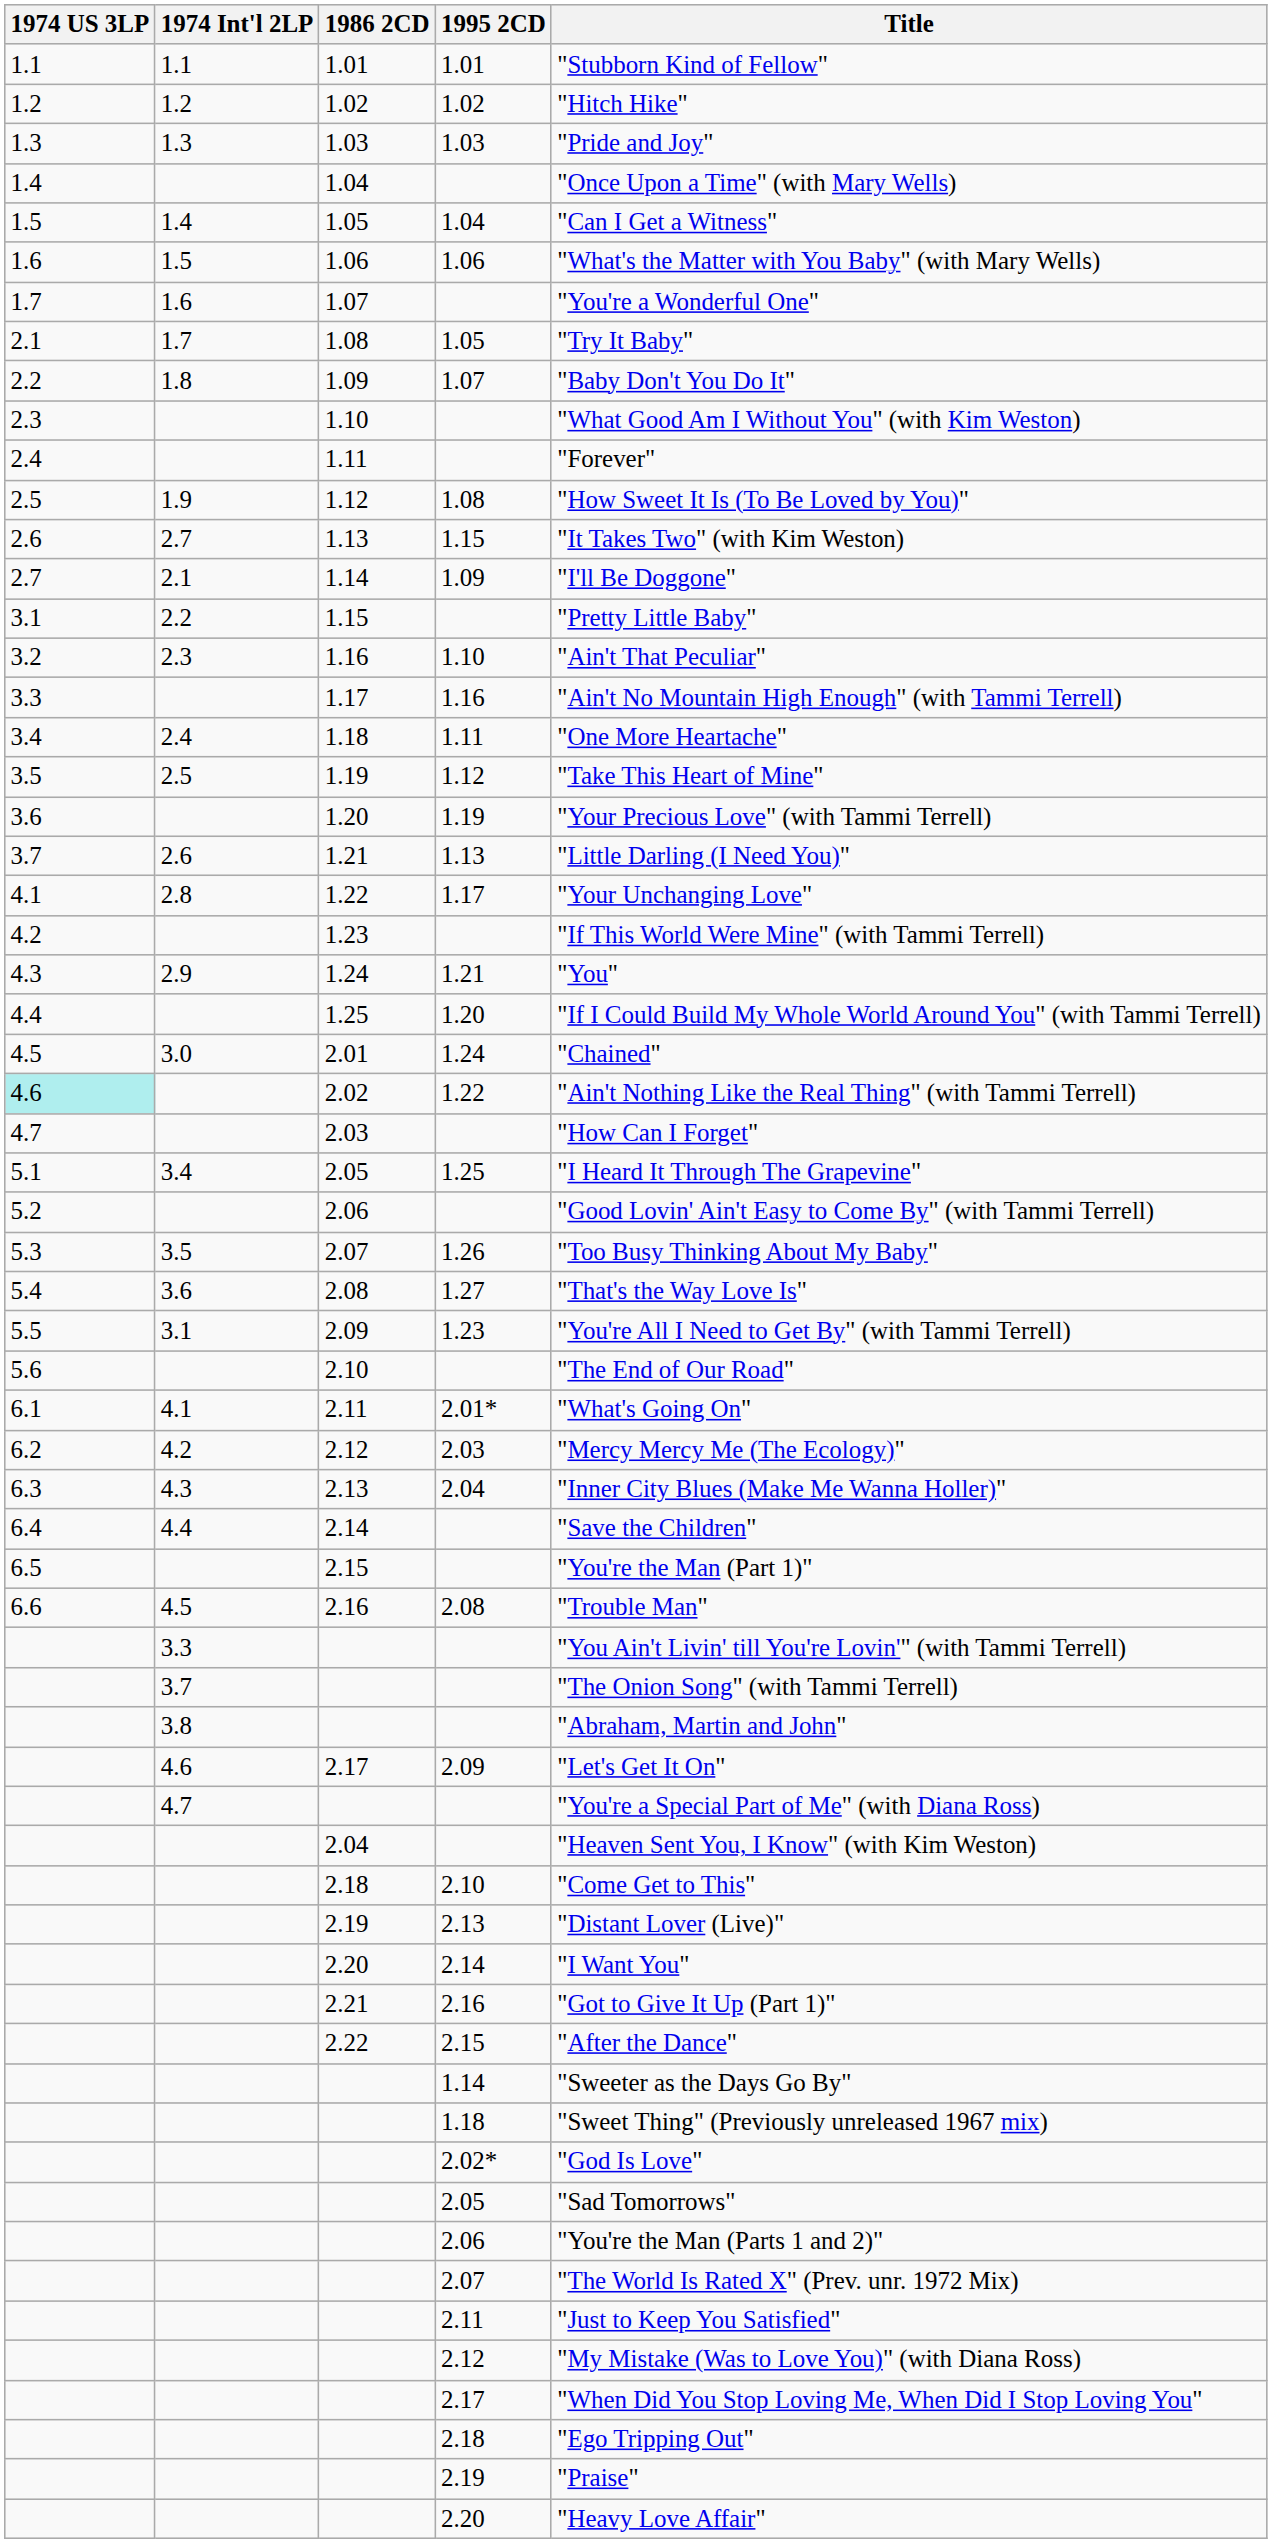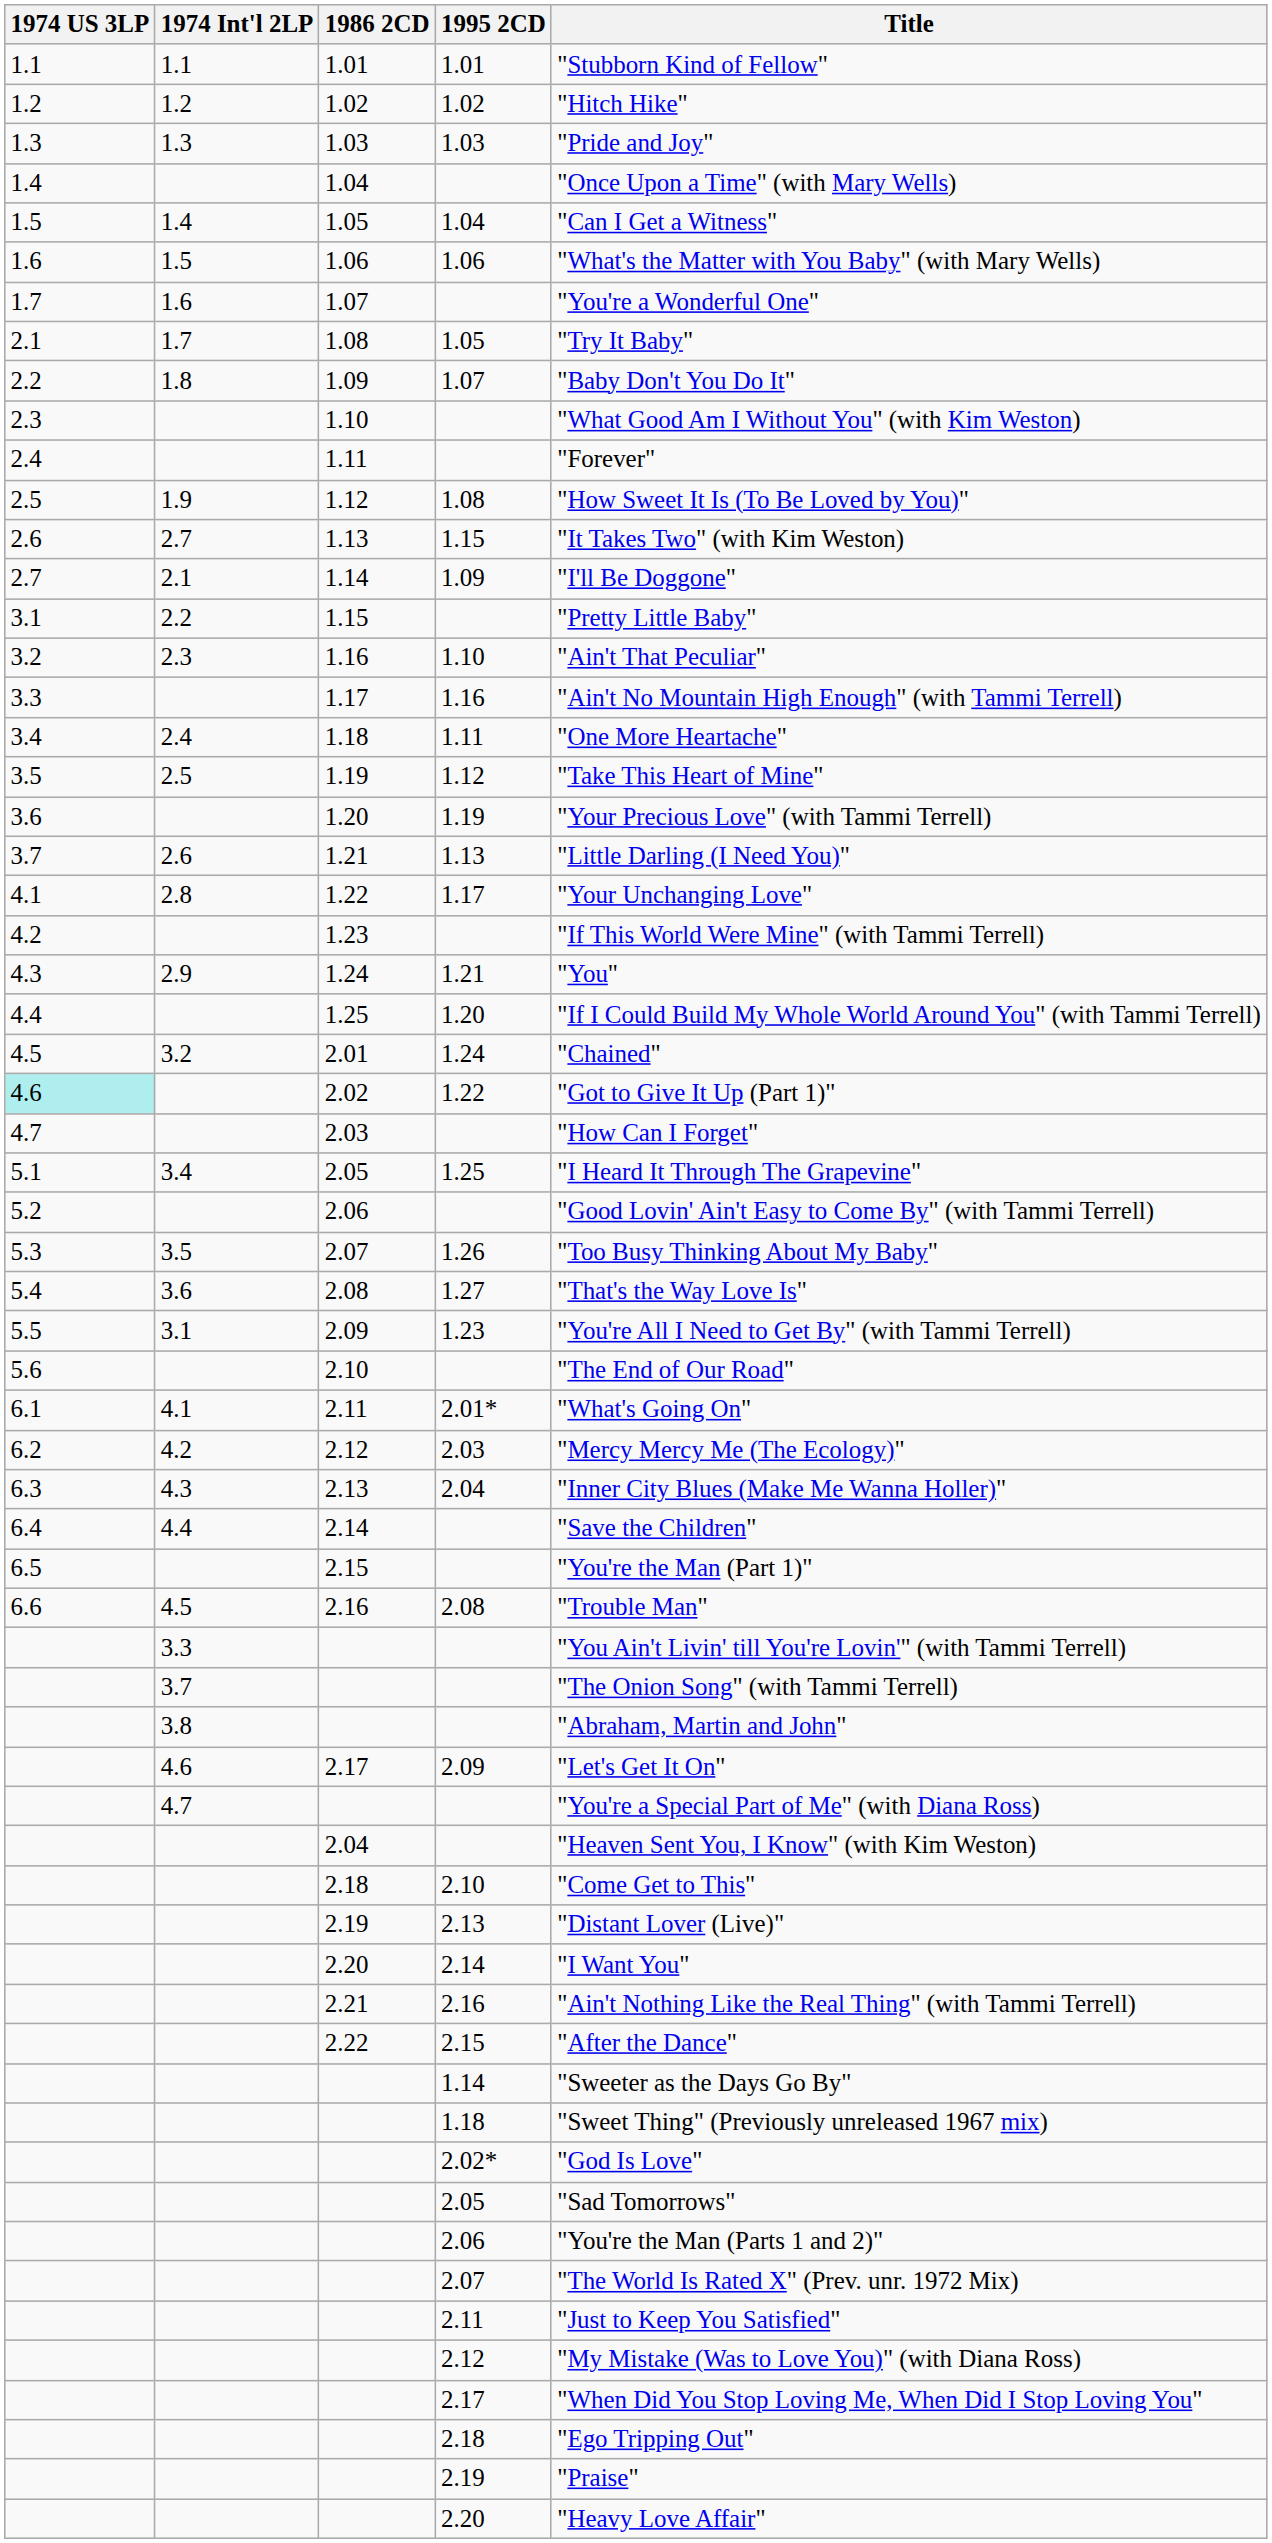 <table class="wikitable sortable" border="1">
 <tr>
 <th>1974 US 3LP</th>
 <th>1974 Int'l 2LP</th>
 <th>1986 2CD</th>
 <th>1995 2CD</th>
 <th class="unsortable">Title</th>
 </tr>
 <tr>
 <td>1.1</td>
 <td>1.1</td>
 <td>1.01</td>
 <td>1.01</td>
 <td>"<a href='#'>Stubborn Kind of Fellow</a>"</td>
 </tr>
 <tr>
 <td>1.2</td>
 <td>1.2</td>
 <td>1.02</td>
 <td>1.02</td>
 <td>"<a href='#'>Hitch Hike</a>"</td>
 </tr>
 <tr>
 <td>1.3</td>
 <td>1.3</td>
 <td>1.03</td>
 <td>1.03</td>
 <td>"<a href='#'>Pride and Joy</a>"</td>
 </tr>
 <tr>
 <td>1.4</td>
 <td></td>
 <td>1.04</td>
 <td></td>
 <td>"<a href='#'>Once Upon a Time</a>" (with <a href='#'>Mary Wells</a>)</td>
 </tr>
 <tr>
 <td>1.5</td>
 <td>1.4</td>
 <td>1.05</td>
 <td>1.04</td>
 <td>"<a href='#'>Can I Get a Witness</a>"</td>
 </tr>
 <tr>
 <td>1.6</td>
 <td>1.5</td>
 <td>1.06</td>
 <td>1.06</td>
 <td>"<a href='#'>What's the Matter with You Baby</a>" (with Mary Wells)</td>
 </tr>
 <tr>
 <td>1.7</td>
 <td>1.6</td>
 <td>1.07</td>
 <td></td>
 <td>"<a href='#'>You're a Wonderful One</a>"</td>
 </tr>
 <tr>
 <td>2.1</td>
 <td>1.7</td>
 <td>1.08</td>
 <td>1.05</td>
 <td>"<a href='#'>Try It Baby</a>"</td>
 </tr>
 <tr>
 <td>2.2</td>
 <td>1.8</td>
 <td>1.09</td>
 <td>1.07</td>
 <td>"<a href='#'>Baby Don't You Do It</a>"</td>
 </tr>
 <tr>
 <td>2.3</td>
 <td></td>
 <td>1.10</td>
 <td></td>
 <td>"<a href='#'>What Good Am I Without You</a>" (with <a href='#'>Kim Weston</a>)</td>
 </tr>
 <tr>
 <td>2.4</td>
 <td></td>
 <td>1.11</td>
 <td></td>
 <td>"Forever"</td>
 </tr>
 <tr>
 <td>2.5</td>
 <td>1.9</td>
 <td>1.12</td>
 <td>1.08</td>
 <td>"<a href='#'>How Sweet It Is (To Be Loved by You)</a>"</td>
 </tr>
 <tr>
 <td>2.6</td>
 <td>2.7</td>
 <td>1.13</td>
 <td>1.15</td>
 <td>"<a href='#'>It Takes Two</a>" (with Kim Weston)</td>
 </tr>
 <tr>
 <td>2.7</td>
 <td>2.1</td>
 <td>1.14</td>
 <td>1.09</td>
 <td>"<a href='#'>I'll Be Doggone</a>"</td>
 </tr>
 <tr>
 <td>3.1</td>
 <td>2.2</td>
 <td>1.15</td>
 <td></td>
 <td>"<a href='#'>Pretty Little Baby</a>"</td>
 </tr>
 <tr>
 <td>3.2</td>
 <td>2.3</td>
 <td>1.16</td>
 <td>1.10</td>
 <td>"<a href='#'>Ain't That Peculiar</a>"</td>
 </tr>
 <tr>
 <td>3.3</td>
 <td></td>
 <td>1.17</td>
 <td>1.16</td>
 <td>"<a href='#'>Ain't No Mountain High Enough</a>" (with <a href='#'>Tammi Terrell</a>)</td>
 </tr>
 <tr>
 <td>3.4</td>
 <td>2.4</td>
 <td>1.18</td>
 <td>1.11</td>
 <td>"<a href='#'>One More Heartache</a>"</td>
 </tr>
 <tr>
 <td>3.5</td>
 <td>2.5</td>
 <td>1.19</td>
 <td>1.12</td>
 <td>"<a href='#'>Take This Heart of Mine</a>"</td>
 </tr>
 <tr>
 <td>3.6</td>
 <td></td>
 <td>1.20</td>
 <td>1.19</td>
 <td>"<a href='#'>Your Precious Love</a>" (with Tammi Terrell)</td>
 </tr>
 <tr>
 <td>3.7</td>
 <td>2.6</td>
 <td>1.21</td>
 <td>1.13</td>
 <td>"<a href='#'>Little Darling (I Need You)</a>"</td>
 </tr>
 <tr>
 <td>4.1</td>
 <td>2.8</td>
 <td>1.22</td>
 <td>1.17</td>
 <td>"<a href='#'>Your Unchanging Love</a>"</td>
 </tr>
 <tr>
 <td>4.2</td>
 <td></td>
 <td>1.23</td>
 <td></td>
 <td>"<a href='#'>If This World Were Mine</a>" (with Tammi Terrell)</td>
 </tr>
 <tr>
 <td>4.3</td>
 <td>2.9</td>
 <td>1.24</td>
 <td>1.21</td>
 <td>"<a href='#'>You</a>"</td>
 </tr>
 <tr>
 <td>4.4</td>
 <td></td>
 <td>1.25</td>
 <td>1.20</td>
 <td>"<a href='#'>If I Could Build My Whole World Around You</a>" (with Tammi Terrell)</td>
 </tr>
 <tr>
 <td>4.5</td>
-<td>3.0</td>
+<td>3.2</td>
 <td>2.01</td>
 <td>1.24</td>
 <td>"<a href='#'>Chained</a>"</td>
 </tr>
 <tr>
 <td style="background: paleturquoise;">4.6</td>
 <td></td>
 <td>2.02</td>
 <td>1.22</td>
-<td>"<a href='#'>Ain't Nothing Like the Real Thing</a>" (with Tammi Terrell)</td>
+<td>"<a href='#'>Got to Give It Up</a> (Part 1)"</td>
 </tr>
 <tr>
 <td>4.7</td>
 <td></td>
 <td>2.03</td>
 <td></td>
 <td>"<a href='#'>How Can I Forget</a>"</td>
 </tr>
 <tr>
 <td>5.1</td>
 <td>3.4</td>
 <td>2.05</td>
 <td>1.25</td>
 <td>"<a href='#'>I Heard It Through The Grapevine</a>"</td>
 </tr>
 <tr>
 <td>5.2</td>
 <td></td>
 <td>2.06</td>
 <td></td>
 <td>"<a href='#'>Good Lovin' Ain't Easy to Come By</a>" (with Tammi Terrell)</td>
 </tr>
 <tr>
 <td>5.3</td>
 <td>3.5</td>
 <td>2.07</td>
 <td>1.26</td>
 <td>"<a href='#'>Too Busy Thinking About My Baby</a>"</td>
 </tr>
 <tr>
 <td>5.4</td>
 <td>3.6</td>
 <td>2.08</td>
 <td>1.27</td>
 <td>"<a href='#'>That's the Way Love Is</a>"</td>
 </tr>
 <tr>
 <td>5.5</td>
 <td>3.1</td>
 <td>2.09</td>
 <td>1.23</td>
 <td>"<a href='#'>You're All I Need to Get By</a>" (with Tammi Terrell)</td>
 </tr>
 <tr>
 <td>5.6</td>
 <td></td>
 <td>2.10</td>
 <td></td>
 <td>"<a href='#'>The End of Our Road</a>"</td>
 </tr>
 <tr>
 <td>6.1</td>
 <td>4.1</td>
 <td>2.11</td>
 <td>2.01*</td>
 <td>"<a href='#'>What's Going On</a>"</td>
 </tr>
 <tr>
 <td>6.2</td>
 <td>4.2</td>
 <td>2.12</td>
 <td>2.03</td>
 <td>"<a href='#'>Mercy Mercy Me (The Ecology)</a>"</td>
 </tr>
 <tr>
 <td>6.3</td>
 <td>4.3</td>
 <td>2.13</td>
 <td>2.04</td>
 <td>"<a href='#'>Inner City Blues (Make Me Wanna Holler)</a>"</td>
 </tr>
 <tr>
 <td>6.4</td>
 <td>4.4</td>
 <td>2.14</td>
 <td></td>
 <td>"<a href='#'>Save the Children</a>"</td>
 </tr>
 <tr>
 <td>6.5</td>
 <td></td>
 <td>2.15</td>
 <td></td>
 <td>"<a href='#'>You're the Man</a> (Part 1)"</td>
 </tr>
 <tr>
 <td>6.6</td>
 <td>4.5</td>
 <td>2.16</td>
 <td>2.08</td>
 <td>"<a href='#'>Trouble Man</a>"</td>
 </tr>
 <tr>
 <td></td>
 <td>3.3</td>
 <td></td>
 <td></td>
 <td>"<a href='#'>You Ain't Livin' till You're Lovin'</a>" (with Tammi Terrell)</td>
 </tr>
 <tr>
 <td></td>
 <td>3.7</td>
 <td></td>
 <td></td>
 <td>"<a href='#'>The Onion Song</a>" (with Tammi Terrell)</td>
 </tr>
 <tr>
 <td></td>
 <td>3.8</td>
 <td></td>
 <td></td>
 <td>"<a href='#'>Abraham, Martin and John</a>"</td>
 </tr>
 <tr>
 <td></td>
 <td>4.6</td>
 <td>2.17</td>
 <td>2.09</td>
 <td>"<a href='#'>Let's Get It On</a>"</td>
 </tr>
 <tr>
 <td></td>
 <td>4.7</td>
 <td></td>
 <td></td>
 <td>"<a href='#'>You're a Special Part of Me</a>" (with <a href='#'>Diana Ross</a>)</td>
 </tr>
 <tr>
 <td></td>
 <td></td>
 <td>2.04</td>
 <td></td>
 <td>"<a href='#'>Heaven Sent You, I Know</a>" (with Kim Weston)</td>
 </tr>
 <tr>
 <td></td>
 <td></td>
 <td>2.18</td>
 <td>2.10</td>
 <td>"<a href='#'>Come Get to This</a>"</td>
 </tr>
 <tr>
 <td></td>
 <td></td>
 <td>2.19</td>
 <td>2.13</td>
 <td>"<a href='#'>Distant Lover</a> (Live)"</td>
 </tr>
 <tr>
 <td></td>
 <td></td>
 <td>2.20</td>
 <td>2.14</td>
 <td>"<a href='#'>I Want You</a>"</td>
 </tr>
 <tr>
 <td></td>
 <td></td>
 <td>2.21</td>
 <td>2.16</td>
-<td>"<a href='#'>Got to Give It Up</a> (Part 1)"</td>
+<td>"<a href='#'>Ain't Nothing Like the Real Thing</a>" (with Tammi Terrell)</td>
 </tr>
 <tr>
 <td></td>
 <td></td>
 <td>2.22</td>
 <td>2.15</td>
 <td>"<a href='#'>After the Dance</a>"</td>
 </tr>
 <tr>
 <td></td>
 <td></td>
 <td></td>
 <td>1.14</td>
 <td>"Sweeter as the Days Go By"</td>
 </tr>
 <tr>
 <td></td>
 <td></td>
 <td></td>
 <td>1.18</td>
 <td>"Sweet Thing" (Previously unreleased 1967 <a href='#'>mix</a>)</td>
 </tr>
 <tr>
 <td></td>
 <td></td>
 <td></td>
 <td>2.02*</td>
 <td>"<a href='#'>God Is Love</a>"</td>
 </tr>
 <tr>
 <td></td>
 <td></td>
 <td></td>
 <td>2.05</td>
 <td>"Sad Tomorrows"</td>
 </tr>
 <tr>
 <td></td>
 <td></td>
 <td></td>
 <td>2.06</td>
 <td>"You're the Man (Parts 1 and 2)"</td>
 </tr>
 <tr>
 <td></td>
 <td></td>
 <td></td>
 <td>2.07</td>
 <td>"<a href='#'>The World Is Rated X</a>" (Prev. unr. 1972 Mix)</td>
 </tr>
 <tr>
 <td></td>
 <td></td>
 <td></td>
 <td>2.11</td>
 <td>"<a href='#'>Just to Keep You Satisfied</a>"</td>
 </tr>
 <tr>
 <td></td>
 <td></td>
 <td></td>
 <td>2.12</td>
 <td>"<a href='#'>My Mistake (Was to Love You)</a>" (with Diana Ross)</td>
 </tr>
 <tr>
 <td></td>
 <td></td>
 <td></td>
 <td>2.17</td>
 <td>"<a href='#'>When Did You Stop Loving Me, When Did I Stop Loving You</a>"</td>
 </tr>
 <tr>
 <td></td>
 <td></td>
 <td></td>
 <td>2.18</td>
 <td>"<a href='#'>Ego Tripping Out</a>"</td>
 </tr>
 <tr>
 <td></td>
 <td></td>
 <td></td>
 <td>2.19</td>
 <td>"<a href='#'>Praise</a>"</td>
 </tr>
 <tr>
 <td></td>
 <td></td>
 <td></td>
 <td>2.20</td>
 <td>"<a href='#'>Heavy Love Affair</a>"</td>
 </tr>
 </table>
